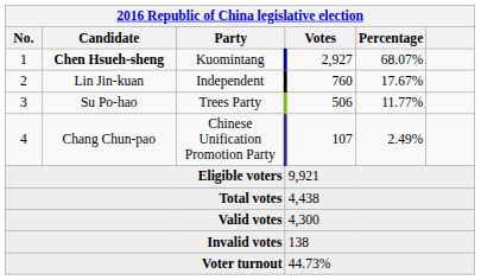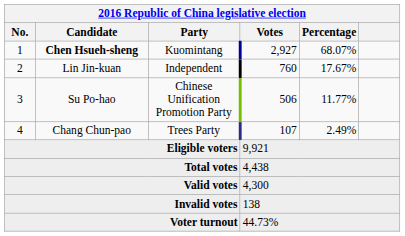 <table class="wikitable collapsible" style="text-align:center;margin:1em auto;">
 <tr>
 <th colspan="6"><a href='#'>2016 Republic of China legislative election</a></th>
 </tr>
 <tr>
 <th width=35>No.</th>
 <th width=150>Candidate</th>
 <th width=120>Party</th>
 <th width=75>Votes</th>
 <th width=75>Percentage</th>
 <th width=49></th>
 </tr>
 <tr>
 <td>1</td>
 <td><strong>Chen Hsueh-sheng</strong></td>
 <td> Kuomintang</td>
 <td style="border-left:4px solid #000099;" align="right">2,927</td>
 <td align="right">68.07%</td>
 <td align="center"></td>
 </tr>
 <tr>
 <td>2</td>
 <td>Lin Jin-kuan</td>
 <td> Independent</td>
 <td style="border-left:4px solid #000000;" align="right">760</td>
 <td align="right">17.67%</td>
 <td align="center"></td>
 </tr>
 <tr>
 <td>3</td>
 <td>Su Po-hao</td>
-<td> Trees Party</td>
+<td>Chinese Unification Promotion Party</td>
 <td style="border-left:4px solid #73BF00;" align="right">506</td>
 <td align="right">11.77%</td>
 <td align="center"></td>
 </tr>
 <tr>
 <td>4</td>
 <td>Chang Chun-pao</td>
-<td>Chinese Unification Promotion Party</td>
+<td> Trees Party</td>
 <td style="border-left:4px solid #2c2c85;" align="right">107</td>
 <td align="right">2.49%</td>
 <td align="center"></td>
 </tr>
 <tr bgcolor=EEEEEE>
 <td colspan="3" align="right"><strong>Eligible voters</strong></td>
 <td colspan="3" align="left">9,921</td>
 </tr>
 <tr bgcolor=EEEEEE>
 <td colspan="3" align="right"><strong>Total votes</strong></td>
 <td colspan="3" align="left">4,438</td>
 </tr>
 <tr bgcolor=EEEEEE>
 <td colspan="3" align="right"><strong>Valid votes</strong></td>
 <td colspan="3" align="left">4,300</td>
 </tr>
 <tr bgcolor=EEEEEE>
 <td colspan="3" align="right"><strong>Invalid votes</strong></td>
 <td colspan="3" align="left">138</td>
 </tr>
 <tr bgcolor=EEEEEE>
 <td colspan="3" align="right"><strong>Voter turnout</strong></td>
 <td colspan="3" align="left">44.73%</td>
 </tr>
 </table>
